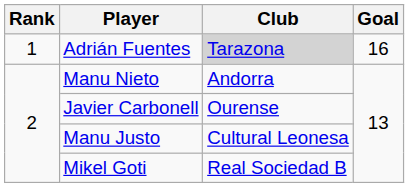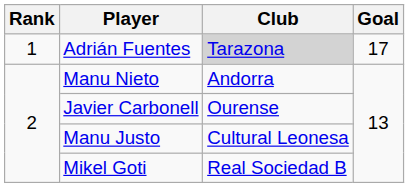 <table class="wikitable">
 <tr>
 <th>Rank</th>
 <th>Player</th>
 <th>Club</th>
 <th>Goal</th>
 </tr>
 <tr>
 <td align="center">1</td>
 <td> <a href='#'>Adrián Fuentes</a></td>
 <td style="background: lightgrey;"><a href='#'>Tarazona</a></td>
-<td align="center">16</td>
+<td align="center">17</td>
 </tr>
 <tr>
 <td rowspan="4" align="center">2</td>
 <td> <a href='#'>Manu Nieto</a></td>
 <td><a href='#'>Andorra</a></td>
 <td rowspan="4" align="center">13</td>
 </tr>
 <tr>
 <td> <a href='#'>Javier Carbonell</a></td>
 <td><a href='#'>Ourense</a></td>
 </tr>
 <tr>
 <td> <a href='#'>Manu Justo</a></td>
 <td><a href='#'>Cultural Leonesa</a></td>
 </tr>
 <tr>
 <td> <a href='#'>Mikel Goti</a></td>
 <td><a href='#'>Real Sociedad B</a></td>
 </tr>
 </table>
